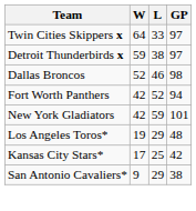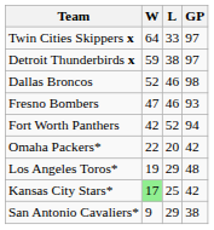 <table class="wikitable">
 <tr>
 <th>Team</th>
 <th>W</th>
 <th>L</th>
 <th>GP</th>
 </tr>
 <tr>
 <td>Twin Cities Skippers <strong>x</strong></td>
 <td>64</td>
 <td>33</td>
 <td>97</td>
 </tr>
 <tr>
 <td>Detroit Thunderbirds <strong>x</strong></td>
 <td>59</td>
 <td>38</td>
 <td>97</td>
 </tr>
 <tr>
 <td>Dallas Broncos</td>
 <td>52</td>
 <td>46</td>
 <td>98</td>
 </tr>
 <tr>
+<td>Fresno Bombers</td>
+<td>47</td>
+<td>46</td>
+<td>93</td>
+</tr>
+<tr>
 <td>Fort Worth Panthers</td>
 <td>42</td>
 <td>52</td>
 <td>94</td>
 </tr>
 <tr>
-<td>New York Gladiators</td>
+<td>Omaha Packers*</td>
+<td>22</td>
+<td>20</td>
 <td>42</td>
-<td>59</td>
-<td>101</td>
 </tr>
 <tr>
 <td>Los Angeles Toros*</td>
 <td>19</td>
 <td>29</td>
 <td>48</td>
 </tr>
 <tr>
 <td>Kansas City Stars*</td>
-<td>17</td>
+<td style="background: lightgreen;">17</td>
 <td>25</td>
 <td>42</td>
 </tr>
 <tr>
 <td>San Antonio Cavaliers*</td>
 <td>9</td>
 <td>29</td>
 <td>38</td>
 </tr>
 </table>
